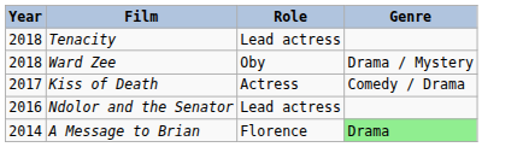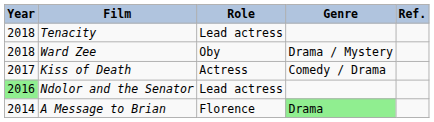 <table class="wikitable">
 <tr>
 <th style="background:#B0C4DE;">Year</th>
 <th style="background:#B0C4DE;">Film</th>
 <th style="background:#B0C4DE;">Role</th>
 <th style="background:#B0C4DE;">Genre</th>
+<th style="background:#B0C4DE;">Ref.</th>
 </tr>
 <tr>
 <td>2018</td>
 <td><em>Tenacity</em></td>
 <td>Lead actress</td>
+<td></td>
 <td></td>
 </tr>
 <tr>
 <td>2018</td>
 <td><em>Ward Zee</em></td>
 <td>Oby</td>
 <td>Drama / Mystery</td>
+<td></td>
 </tr>
 <tr>
 <td>2017</td>
 <td><em>Kiss of Death</em></td>
 <td>Actress</td>
 <td>Comedy / Drama</td>
+<td></td>
 </tr>
 <tr>
-<td>2016</td>
+<td style="background: lightgreen;">2016</td>
 <td><em>Ndolor and the Senator</em></td>
 <td>Lead actress</td>
+<td></td>
 <td></td>
 </tr>
 <tr>
 <td>2014</td>
 <td><em>A Message to Brian</em></td>
 <td>Florence</td>
 <td style="background: lightgreen;">Drama</td>
+<td></td>
 </tr>
 </table>
